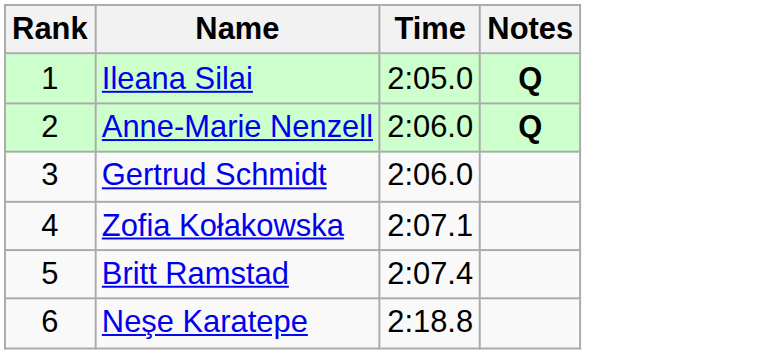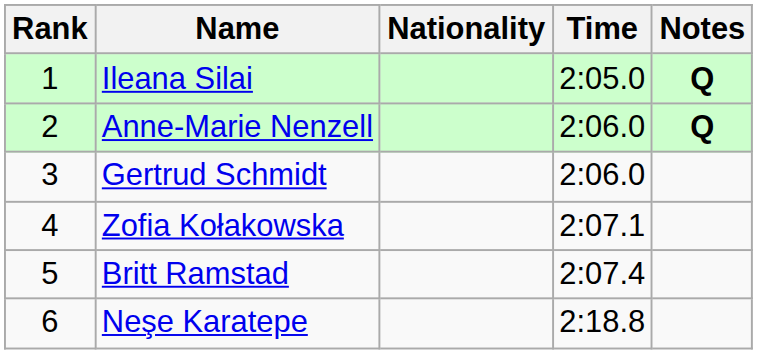 <table class="wikitable sortable" style="text-align:center">
 <tr>
 <th>Rank</th>
 <th>Name</th>
+<th>Nationality</th>
 <th>Time</th>
 <th>Notes</th>
 </tr>
 <tr bgcolor=ccffcc>
 <td>1</td>
 <td align=left><a href='#'>Ileana Silai</a></td>
+<td align=left></td>
 <td>2:05.0</td>
 <td><strong>Q</strong></td>
 </tr>
 <tr bgcolor=ccffcc>
 <td>2</td>
 <td align=left><a href='#'>Anne-Marie Nenzell</a></td>
+<td align=left></td>
 <td>2:06.0</td>
 <td><strong>Q</strong></td>
 </tr>
 <tr>
 <td>3</td>
 <td align=left><a href='#'>Gertrud Schmidt</a></td>
+<td align=left></td>
 <td>2:06.0</td>
 <td></td>
 </tr>
 <tr>
 <td>4</td>
 <td align=left><a href='#'>Zofia Kołakowska</a></td>
+<td align=left></td>
 <td>2:07.1</td>
 <td></td>
 </tr>
 <tr>
 <td>5</td>
 <td align=left><a href='#'>Britt Ramstad</a></td>
+<td align=left></td>
 <td>2:07.4</td>
 <td></td>
 </tr>
 <tr>
 <td>6</td>
 <td align=left><a href='#'>Neşe Karatepe</a></td>
+<td align=left></td>
 <td>2:18.8</td>
 <td></td>
 </tr>
 </table>
